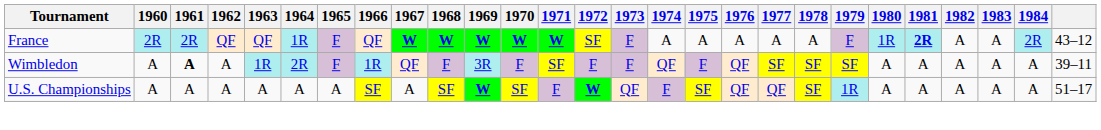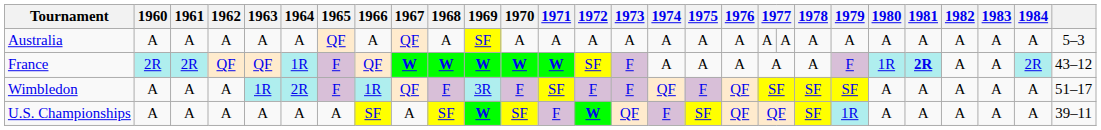 <table class=wikitable style=text-align:center;font-size:97%>
 <tr>
 <th>Tournament</th>
 <th>1960</th>
 <th>1961</th>
 <th>1962</th>
 <th>1963</th>
 <th>1964</th>
 <th>1965</th>
 <th>1966</th>
 <th>1967</th>
 <th>1968</th>
 <th>1969</th>
 <th>1970</th>
 <th><a href='#'>1971</a></th>
 <th><a href='#'>1972</a></th>
 <th><a href='#'>1973</a></th>
 <th><a href='#'>1974</a></th>
 <th><a href='#'>1975</a></th>
 <th><a href='#'>1976</a></th>
 <th colspan="2"><a href='#'>1977</a></th>
 <th><a href='#'>1978</a></th>
 <th><a href='#'>1979</a></th>
 <th><a href='#'>1980</a></th>
 <th><a href='#'>1981</a></th>
 <th><a href='#'>1982</a></th>
 <th><a href='#'>1983</a></th>
 <th><a href='#'>1984</a></th>
 <th></th>
+</tr>
+<tr>
+<td align=left><a href='#'>Australia</a></td>
+<td>A</td>
+<td>A</td>
+<td>A</td>
+<td>A</td>
+<td>A</td>
+<td bgcolor=ffebcd><a href='#'>QF</a></td>
+<td>A</td>
+<td bgcolor=ffebcd><a href='#'>QF</a></td>
+<td>A</td>
+<td bgcolor=yellow><a href='#'>SF</a></td>
+<td>A</td>
+<td>A</td>
+<td>A</td>
+<td>A</td>
+<td>A</td>
+<td>A</td>
+<td>A</td>
+<td>A</td>
+<td>A</td>
+<td>A</td>
+<td>A</td>
+<td>A</td>
+<td>A</td>
+<td>A</td>
+<td>A</td>
+<td>A</td>
+<td>5–3</td>
 </tr>
 <tr>
 <td align=left><a href='#'>France</a></td>
 <td bgcolor=afeeee><a href='#'>2R</a></td>
 <td bgcolor=afeeee><a href='#'>2R</a></td>
 <td bgcolor=ffebcd><a href='#'>QF</a></td>
 <td bgcolor=ffebcd><a href='#'>QF</a></td>
 <td bgcolor=afeeee><a href='#'>1R</a></td>
 <td bgcolor=thistle><a href='#'>F</a></td>
 <td bgcolor=ffebcd><a href='#'>QF</a></td>
 <td bgcolor=lime><a href='#'><strong>W</strong></a></td>
 <td bgcolor=lime><a href='#'><strong>W</strong></a></td>
 <td bgcolor=lime><a href='#'><strong>W</strong></a></td>
 <td bgcolor=lime><a href='#'><strong>W</strong></a></td>
 <td bgcolor=lime><a href='#'><strong>W</strong></a></td>
 <td bgcolor=yellow><a href='#'>SF</a></td>
 <td bgcolor=thistle><a href='#'>F</a></td>
 <td>A</td>
 <td>A</td>
 <td>A</td>
 <td colspan="2" align="center">A</td>
 <td>A</td>
 <td bgcolor=thistle><a href='#'>F</a></td>
 <td bgcolor=afeeee><a href='#'>1R</a></td>
 <td bgcolor=afeeee><strong><a href='#'>2R</a></strong></td>
 <td>A</td>
 <td>A</td>
 <td bgcolor=afeeee><a href='#'>2R</a></td>
 <td>43–12</td>
 </tr>
 <tr>
 <td align=left><a href='#'>Wimbledon</a></td>
 <td>A</td>
-<td><strong>A</strong></td>
+<td>A</td>
 <td>A</td>
 <td bgcolor=afeeee><a href='#'>1R</a></td>
 <td bgcolor=afeeee><a href='#'>2R</a></td>
 <td bgcolor=thistle><a href='#'>F</a></td>
 <td bgcolor=afeeee><a href='#'>1R</a></td>
 <td bgcolor=ffebcd><a href='#'>QF</a></td>
 <td bgcolor=thistle><a href='#'>F</a></td>
 <td bgcolor=afeeee><a href='#'>3R</a></td>
 <td bgcolor=thistle><a href='#'>F</a></td>
 <td bgcolor=yellow><a href='#'>SF</a></td>
 <td bgcolor=thistle><a href='#'>F</a></td>
 <td bgcolor=thistle><a href='#'>F</a></td>
 <td bgcolor=ffebcd><a href='#'>QF</a></td>
 <td bgcolor=thistle><a href='#'>F</a></td>
 <td bgcolor=ffebcd><a href='#'>QF</a></td>
 <td colspan="2" align="center" bgcolor=yellow><a href='#'>SF</a></td>
 <td bgcolor=yellow><a href='#'>SF</a></td>
 <td bgcolor=yellow><a href='#'>SF</a></td>
 <td>A</td>
 <td>A</td>
 <td>A</td>
 <td>A</td>
 <td>A</td>
-<td>39–11</td>
+<td>51–17</td>
 </tr>
 <tr>
 <td align=left><a href='#'>U.S. Championships</a></td>
 <td>A</td>
 <td>A</td>
 <td>A</td>
 <td>A</td>
 <td>A</td>
 <td>A</td>
 <td bgcolor=yellow><a href='#'>SF</a></td>
 <td>A</td>
 <td bgcolor=yellow><a href='#'>SF</a></td>
 <td bgcolor=lime><a href='#'><strong>W</strong></a></td>
 <td bgcolor=yellow><a href='#'>SF</a></td>
 <td bgcolor=thistle><a href='#'>F</a></td>
 <td bgcolor=lime><a href='#'><strong>W</strong></a></td>
 <td bgcolor=ffebcd><a href='#'>QF</a></td>
 <td bgcolor=thistle><a href='#'>F</a></td>
 <td bgcolor=yellow><a href='#'>SF</a></td>
 <td bgcolor=ffebcd><a href='#'>QF</a></td>
 <td colspan="2" align="center" bgcolor=ffebcd><a href='#'>QF</a></td>
 <td bgcolor=yellow><a href='#'>SF</a></td>
 <td bgcolor=afeeee><a href='#'>1R</a></td>
 <td>A</td>
 <td>A</td>
 <td>A</td>
 <td>A</td>
 <td>A</td>
-<td>51–17</td>
+<td>39–11</td>
 </tr>
 </table>
